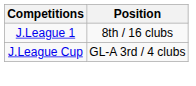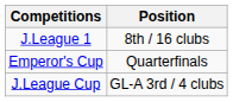 <table class="wikitable" style="text-align:center;">
 <tr>
 <th>Competitions</th>
 <th>Position</th>
 </tr>
 <tr>
 <td><a href='#'>J.League 1</a></td>
 <td>8th / 16 clubs</td>
 </tr>
 <tr>
+<td><a href='#'>Emperor's Cup</a></td>
+<td>Quarterfinals</td>
+</tr>
+<tr>
 <td><a href='#'>J.League Cup</a></td>
 <td>GL-A 3rd / 4 clubs</td>
 </tr>
 </table>
